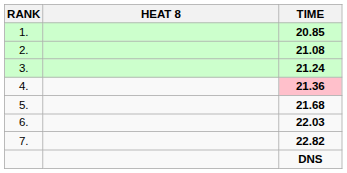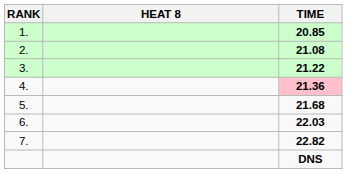 <table class="wikitable" style="border-collapse: collapse; font-size: 90%;">
 <tr>
 <th>RANK</th>
 <th style="width: 20em">HEAT 8</th>
 <th style="width: 5em">TIME</th>
 </tr>
 <tr style="background:#ccffcc;">
 <td align="center">1.</td>
 <td></td>
 <td align="center"><strong>20.85</strong></td>
 </tr>
 <tr style="background:#ccffcc;">
 <td align="center">2.</td>
 <td></td>
 <td align="center"><strong>21.08</strong></td>
 </tr>
 <tr style="background:#ccffcc;">
 <td align="center">3.</td>
 <td></td>
-<td align="center"><strong>21.24</strong></td>
+<td align="center"><strong>21.22</strong></td>
 </tr>
 <tr>
 <td align="center">4.</td>
 <td></td>
 <td align="center" style="background: pink;"><strong>21.36</strong></td>
 </tr>
 <tr>
 <td align="center">5.</td>
 <td></td>
 <td align="center"><strong>21.68</strong></td>
 </tr>
 <tr>
 <td align="center">6.</td>
 <td></td>
 <td align="center"><strong>22.03</strong></td>
 </tr>
 <tr>
 <td align="center">7.</td>
 <td></td>
 <td align="center"><strong>22.82</strong></td>
 </tr>
 <tr>
 <td align="center"></td>
 <td></td>
 <td align="center"><strong>DNS</strong></td>
 </tr>
 </table>
